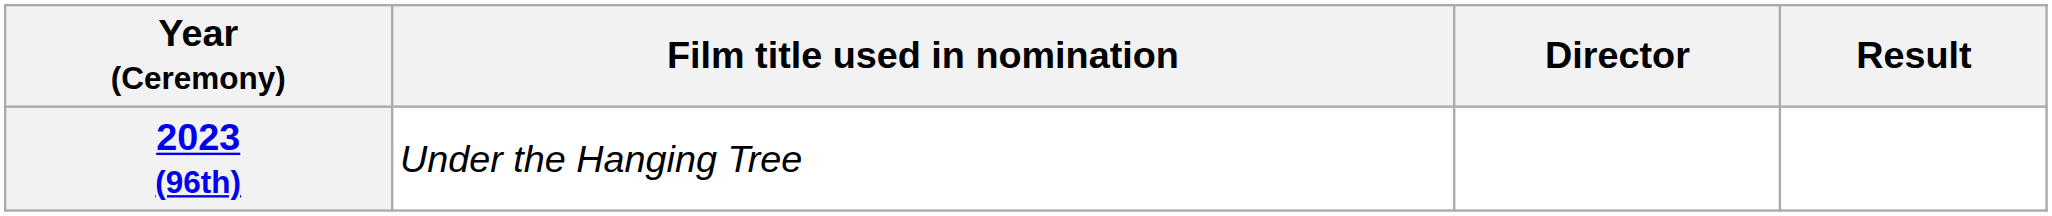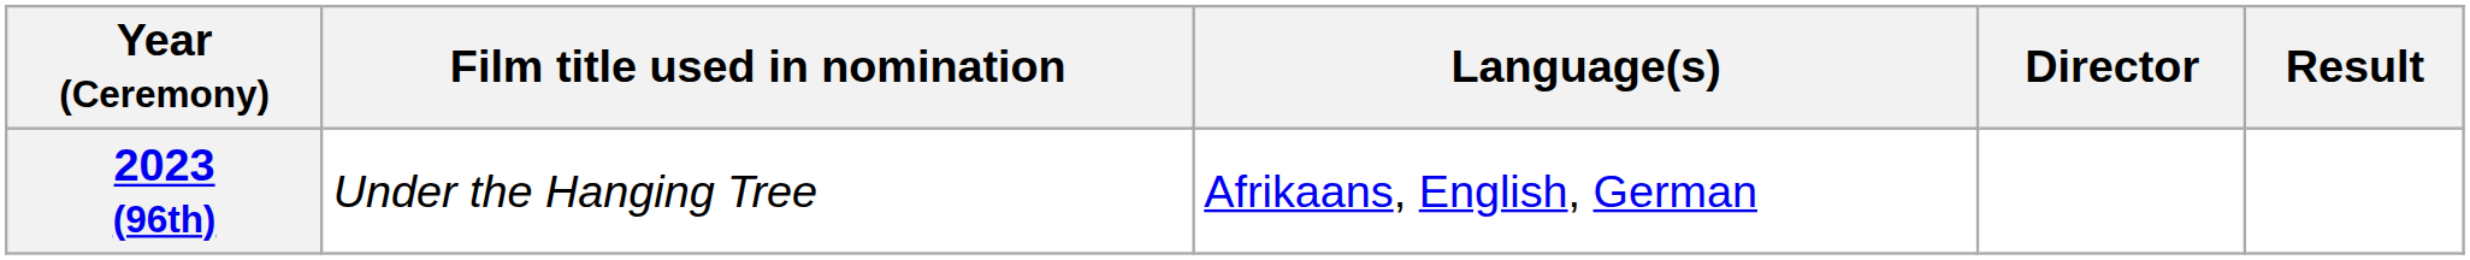 <table class="wikitable sortable" width="98%" style="background:#ffffff;">
 <tr>
 <th>Year<br><small>(Ceremony)</small></th>
 <th>Film title used in nomination</th>
+<th>Language(s)</th>
 <th>Director</th>
 <th>Result</th>
 </tr>
 <tr>
 <th align="center"><a href='#'>2023</a><br><small><a href='#'>(96th)</a></small></th>
 <td><em>Under the Hanging Tree</em></td>
+<td><a href='#'>Afrikaans</a>, <a href='#'>English</a>, <a href='#'>German</a></td>
 <td></td>
 <td></td>
 </tr>
 </table>
